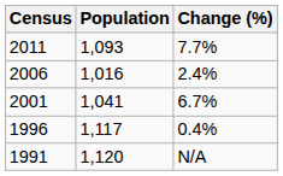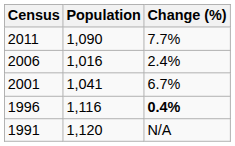 <table class="wikitable">
 <tr>
 <th>Census</th>
 <th>Population</th>
 <th>Change (%)</th>
 </tr>
 <tr>
 <td>2011</td>
-<td>1,093</td>
+<td>1,090</td>
 <td> 7.7%</td>
 </tr>
 <tr>
 <td>2006</td>
 <td>1,016</td>
 <td> 2.4%</td>
 </tr>
 <tr>
 <td>2001</td>
 <td>1,041</td>
 <td> 6.7%</td>
 </tr>
 <tr>
 <td>1996</td>
-<td>1,117</td>
-<td> 0.4%</td>
+<td>1,116</td>
+<td><strong> 0.4%</strong></td>
 </tr>
 <tr>
 <td>1991</td>
 <td>1,120</td>
 <td>N/A</td>
 </tr>
 </table>
